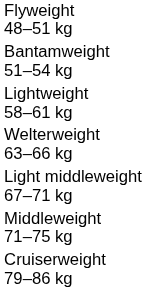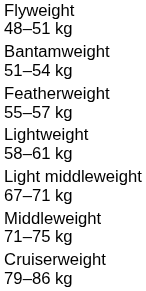 <table>
 <tr>
 <td>Flyweight<br>48–51 kg</td>
 <td></td>
 <td></td>
 <td></td>
 </tr>
 <tr>
 <td>Bantamweight<br>51–54 kg</td>
 <td></td>
 <td></td>
 <td></td>
 </tr>
 <tr>
-<td>Lightweight<br>58–61 kg</td>
+<td>Featherweight<br>55–57 kg</td>
 <td></td>
 <td></td>
 <td></td>
 </tr>
 <tr>
-<td>Welterweight<br>63–66 kg</td>
+<td>Lightweight<br>58–61 kg</td>
 <td></td>
 <td></td>
 <td></td>
 </tr>
 <tr>
 <td>Light middleweight<br>67–71 kg</td>
 <td></td>
 <td></td>
 <td></td>
 </tr>
 <tr>
 <td>Middleweight<br>71–75 kg</td>
 <td></td>
 <td></td>
 <td></td>
 </tr>
 <tr>
 <td>Cruiserweight<br>79–86 kg</td>
 <td></td>
 <td></td>
 <td></td>
 </tr>
 </table>
